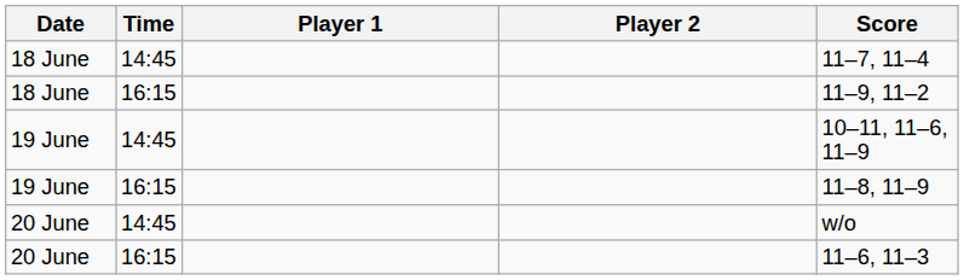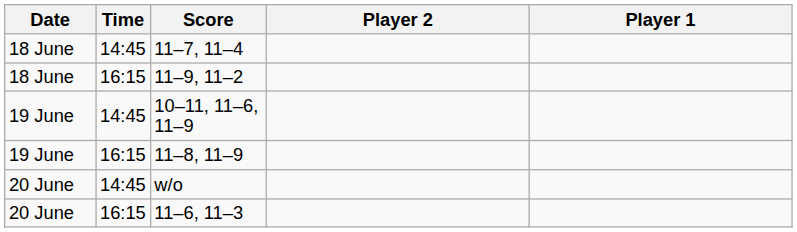 <table class="sortable wikitable" style="font-size:90%">
 <tr>
 <th width="65">Date</th>
 <th width="30">Time</th>
+<th width="85">Score</th>
+<th width="200">Player 2</th>
 <th width="200">Player 1</th>
-<th width="200">Player 2</th>
-<th width="85">Score</th>
 </tr>
 <tr>
 <td>18 June</td>
 <td>14:45</td>
+<td>11–7, 11–4</td>
+<td><strong></strong></td>
 <td></td>
-<td><strong></strong></td>
-<td>11–7, 11–4</td>
 </tr>
 <tr>
 <td>18 June</td>
 <td>16:15</td>
+<td>11–9, 11–2</td>
+<td></td>
 <td><strong></strong></td>
-<td></td>
-<td>11–9, 11–2</td>
 </tr>
 <tr>
 <td>19 June</td>
 <td>14:45</td>
+<td>10–11, 11–6, 11–9</td>
+<td></td>
 <td><strong></strong></td>
-<td></td>
-<td>10–11, 11–6, 11–9</td>
 </tr>
 <tr>
 <td>19 June</td>
 <td>16:15</td>
+<td>11–8, 11–9</td>
+<td></td>
 <td><strong></strong></td>
-<td></td>
-<td>11–8, 11–9</td>
 </tr>
 <tr>
 <td>20 June</td>
 <td>14:45</td>
+<td>w/o</td>
+<td><strong></strong></td>
 <td></td>
-<td><strong></strong></td>
-<td>w/o</td>
 </tr>
 <tr>
 <td>20 June</td>
 <td>16:15</td>
+<td>11–6, 11–3</td>
+<td><strong></strong></td>
 <td></td>
-<td><strong></strong></td>
-<td>11–6, 11–3</td>
 </tr>
 </table>
